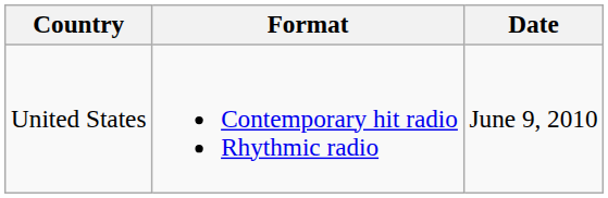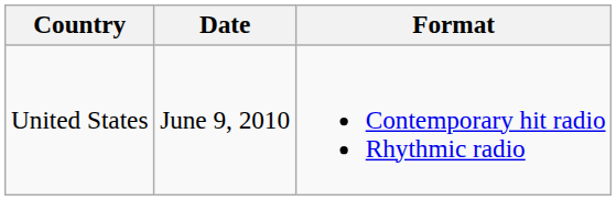 <table class="wikitable">
 <tr>
 <th>Country</th>
+<th>Date</th>
 <th>Format</th>
-<th>Date</th>
 </tr>
 <tr>
 <td>United States</td>
+<td>June 9, 2010</td>
 <td><br><ul><li><a href='#'>Contemporary hit radio</a></li><li><a href='#'>Rhythmic radio</a></li></ul></td>
-<td>June 9, 2010</td>
 </tr>
 </table>
